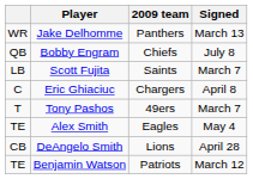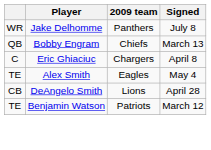 <table class="wikitable" style="text-align:center">
 <tr>
 <th></th>
 <th>Player</th>
 <th>2009 team</th>
 <th>Signed</th>
 </tr>
 <tr>
 <td>WR</td>
 <td><a href='#'>Jake Delhomme</a></td>
 <td>Panthers</td>
-<td>March 13</td>
+<td>July 8</td>
 </tr>
 <tr>
 <td>QB</td>
 <td><a href='#'>Bobby Engram</a></td>
 <td>Chiefs</td>
-<td>July 8</td>
-</tr>
-<tr>
-<td>LB</td>
-<td><a href='#'>Scott Fujita</a></td>
-<td>Saints</td>
-<td>March 7</td>
+<td>March 13</td>
 </tr>
 <tr>
 <td>C</td>
 <td><a href='#'>Eric Ghiaciuc</a></td>
 <td>Chargers</td>
 <td>April 8</td>
-</tr>
-<tr>
-<td>T</td>
-<td><a href='#'>Tony Pashos</a></td>
-<td>49ers</td>
-<td>March 7</td>
 </tr>
 <tr>
 <td>TE</td>
 <td><a href='#'>Alex Smith</a></td>
 <td>Eagles</td>
 <td>May 4</td>
 </tr>
 <tr>
 <td>CB</td>
 <td><a href='#'>DeAngelo Smith</a></td>
 <td>Lions</td>
 <td>April 28</td>
 </tr>
 <tr>
 <td>TE</td>
 <td><a href='#'>Benjamin Watson</a></td>
 <td>Patriots</td>
 <td>March 12</td>
 </tr>
 </table>
